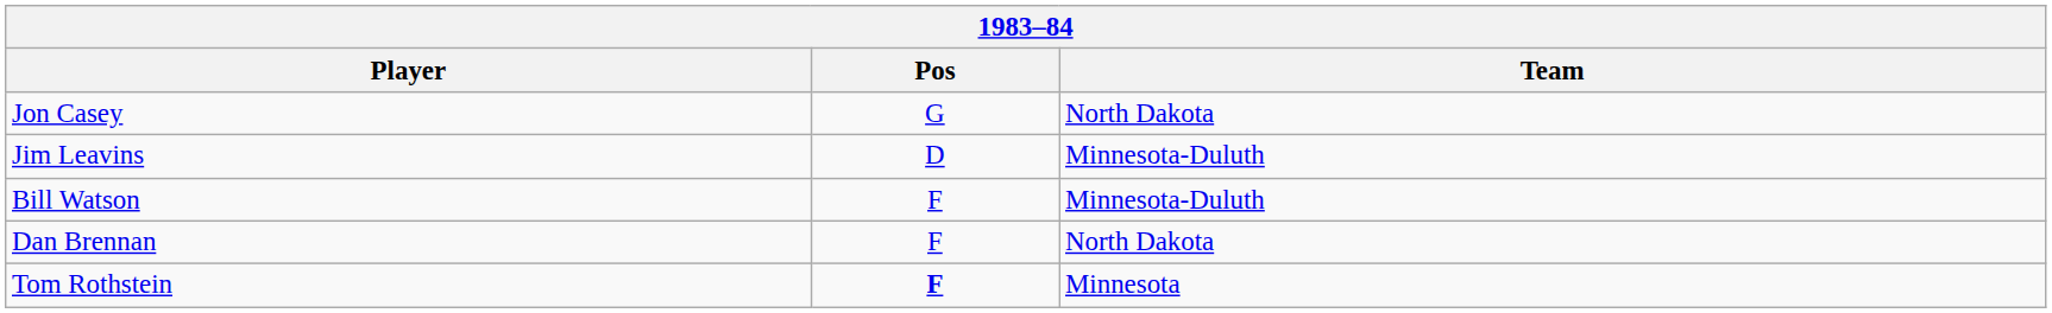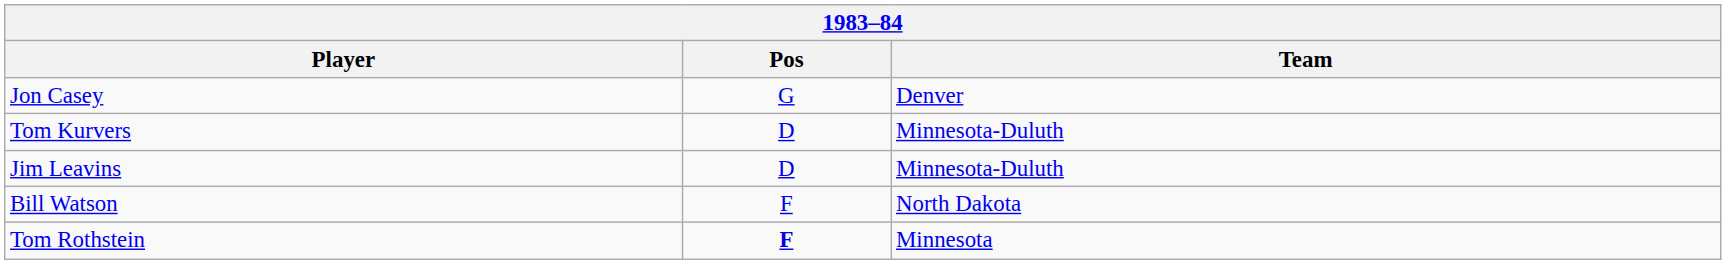 <table class="wikitable" width=95%>
 <tr>
 <th colspan=3><a href='#'>1983–84</a></th>
 </tr>
 <tr>
 <th>Player</th>
 <th>Pos</th>
 <th>Team</th>
 </tr>
 <tr>
 <td><a href='#'>Jon Casey</a></td>
 <td align=center><a href='#'>G</a></td>
-<td><a href='#'>North Dakota</a></td>
+<td><a href='#'>Denver</a></td>
+</tr>
+<tr>
+<td><a href='#'>Tom Kurvers</a></td>
+<td align=center><a href='#'>D</a></td>
+<td><a href='#'>Minnesota-Duluth</a></td>
 </tr>
 <tr>
 <td><a href='#'>Jim Leavins</a></td>
 <td align=center><a href='#'>D</a></td>
 <td><a href='#'>Minnesota-Duluth</a></td>
 </tr>
 <tr>
 <td><a href='#'>Bill Watson</a></td>
 <td align=center><a href='#'>F</a></td>
-<td><a href='#'>Minnesota-Duluth</a></td>
-</tr>
-<tr>
-<td><a href='#'>Dan Brennan</a></td>
-<td align=center><a href='#'>F</a></td>
 <td><a href='#'>North Dakota</a></td>
 </tr>
 <tr>
 <td><a href='#'>Tom Rothstein</a></td>
 <td align=center><strong><a href='#'>F</a></strong></td>
 <td><a href='#'>Minnesota</a></td>
 </tr>
 </table>
